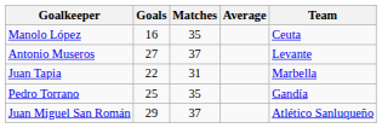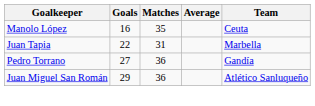 <table class="wikitable sortable">
 <tr>
 <th>Goalkeeper</th>
 <th>Goals</th>
 <th>Matches</th>
 <th>Average</th>
 <th>Team</th>
 </tr>
 <tr>
 <td> <a href='#'>Manolo López</a></td>
 <td style="text-align:center;">16</td>
 <td style="text-align:center;">35</td>
 <td style="text-align:center;"></td>
 <td><a href='#'>Ceuta</a></td>
 </tr>
 <tr>
-<td> <a href='#'>Antonio Museros</a></td>
-<td style="text-align:center;">27</td>
-<td style="text-align:center;">37</td>
-<td style="text-align:center;"></td>
-<td><a href='#'>Levante</a></td>
-</tr>
-<tr>
 <td> <a href='#'>Juan Tapia</a></td>
 <td style="text-align:center;">22</td>
 <td style="text-align:center;">31</td>
 <td style="text-align:center;"></td>
 <td><a href='#'>Marbella</a></td>
 </tr>
 <tr>
 <td> <a href='#'>Pedro Torrano</a></td>
-<td style="text-align:center;">25</td>
-<td style="text-align:center;">35</td>
+<td style="text-align:center;">27</td>
+<td style="text-align:center;">36</td>
 <td style="text-align:center;"></td>
 <td><a href='#'>Gandía</a></td>
 </tr>
 <tr>
 <td> <a href='#'>Juan Miguel San Román</a></td>
 <td style="text-align:center;">29</td>
-<td style="text-align:center;">37</td>
+<td style="text-align:center;">36</td>
 <td style="text-align:center;"></td>
 <td><a href='#'>Atlético Sanluqueño</a></td>
 </tr>
 </table>
